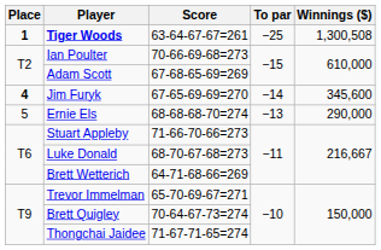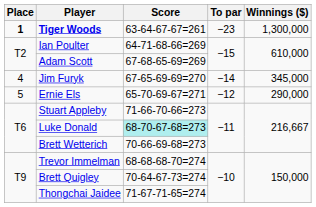 <table class="wikitable">
 <tr>
 <th>Place</th>
 <th>Player</th>
 <th>Score</th>
 <th>To par</th>
 <th>Winnings ($)</th>
 </tr>
 <tr>
 <td align="center"><strong>1</strong></td>
 <td> <strong><a href='#'>Tiger Woods</a></strong></td>
 <td>63-64-67-67=261</td>
-<td align=center>−25</td>
-<td align="right">1,300,508</td>
+<td align=center>−23</td>
+<td align="right">1,300,000</td>
 </tr>
 <tr>
 <td rowspan="2" align="center">T2</td>
 <td> <a href='#'>Ian Poulter</a></td>
-<td>70-66-69-68=273</td>
+<td>64-71-68-66=269</td>
 <td rowspan="2" align=center>−15</td>
 <td rowspan="2" align="right">610,000</td>
 </tr>
 <tr>
 <td> <a href='#'>Adam Scott</a></td>
 <td>67-68-65-69=269</td>
 </tr>
 <tr>
-<td align="center"><strong>4</strong></td>
+<td align="center">4</td>
 <td> <a href='#'>Jim Furyk</a></td>
 <td>67-65-69-69=270</td>
 <td align=center>−14</td>
-<td align="right">345,600</td>
+<td align="right">345,000</td>
 </tr>
 <tr>
 <td align="center">5</td>
 <td> <a href='#'>Ernie Els</a></td>
-<td>68-68-68-70=274</td>
-<td align=center>−13</td>
+<td>65-70-69-67=271</td>
+<td align=center>−12</td>
 <td align="right">290,000</td>
 </tr>
 <tr>
 <td rowspan="3" align="center">T6</td>
 <td> <a href='#'>Stuart Appleby</a></td>
 <td>71-66-70-66=273</td>
 <td rowspan="3" align=center>−11</td>
 <td rowspan="3" align="right">216,667</td>
 </tr>
 <tr>
 <td> <a href='#'>Luke Donald</a></td>
-<td>68-70-67-68=273</td>
+<td style="background: paleturquoise;">68-70-67-68=273</td>
 </tr>
 <tr>
 <td> <a href='#'>Brett Wetterich</a></td>
-<td>64-71-68-66=269</td>
+<td>70-66-69-68=273</td>
 </tr>
 <tr>
 <td rowspan="3" align="center">T9</td>
 <td> <a href='#'>Trevor Immelman</a></td>
-<td>65-70-69-67=271</td>
+<td>68-68-68-70=274</td>
 <td rowspan="3" align=center>−10</td>
 <td rowspan="3" align="right">150,000</td>
 </tr>
 <tr>
 <td> <a href='#'>Brett Quigley</a></td>
 <td>70-64-67-73=274</td>
 </tr>
 <tr>
 <td> <a href='#'>Thongchai Jaidee</a></td>
 <td>71-67-71-65=274</td>
 </tr>
 </table>
